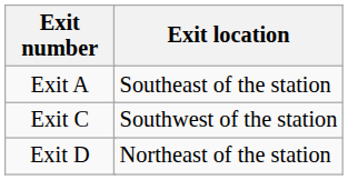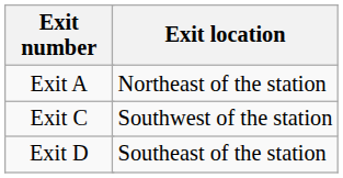 <table class="wikitable">
 <tr>
 <th colspan="2" style="width:70px">Exit number</th>
 <th>Exit location</th>
 </tr>
 <tr>
 <td colspan="2" align="center">Exit A</td>
-<td>Southeast of the station</td>
+<td>Northeast of the station</td>
 </tr>
 <tr>
 <td colspan="2" align="center">Exit C</td>
 <td>Southwest of the station</td>
 </tr>
 <tr>
 <td colspan="2" align="center">Exit D</td>
-<td>Northeast of the station</td>
+<td>Southeast of the station</td>
 </tr>
 </table>
